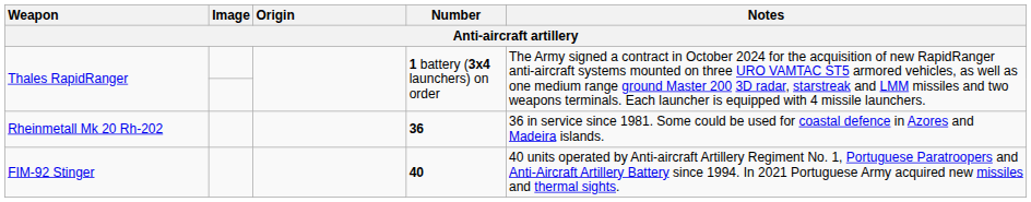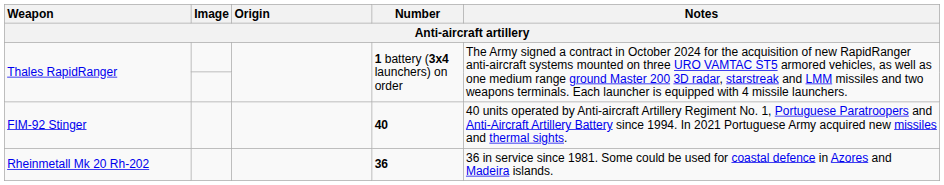 <table class="wikitable">
 <tr>
 <th style="text-align:left; width:20%;">Weapon</th>
 <th>Image</th>
 <th style="text-align:left; width:15%;">Origin</th>
 <th>Number</th>
 <th>Notes</th>
 </tr>
 <tr>
 <th colspan="5">Anti-aircraft artillery</th>
 </tr>
 <tr>
 <td rowspan="2"><a href='#'>Thales Rapid</a><a href='#'>Ranger</a></td>
 <td></td>
 <td rowspan="2"></td>
 <td rowspan="2"><strong>1</strong> battery (<strong>3x4</strong> launchers) on order</td>
 <td rowspan="2">The Army signed a contract in October 2024 for the acquisition of new RapidRanger anti-aircraft systems mounted on three <a href='#'>URO VAMTAC ST5</a> armored vehicles, as well as one medium range <a href='#'>ground Master 200</a> <a href='#'>3D radar</a>, <a href='#'>starstreak</a> and <a href='#'>LMM</a> missiles and two weapons terminals. Each launcher is equipped with 4 missile launchers.</td>
 </tr>
 <tr>
 <td></td>
 </tr>
 <tr>
+<td><a href='#'>FIM-92 Stinger</a></td>
+<td></td>
+<td></td>
+<td><strong>40</strong></td>
+<td>40 units operated by Anti-aircraft Artillery Regiment No. 1, <a href='#'>Portuguese Paratroopers</a> and <a href='#'>Anti-Aircraft Artillery Battery</a> since 1994. In 2021 Portuguese Army acquired new <a href='#'>missiles</a> and <a href='#'>thermal sights</a>.</td>
+</tr>
+<tr>
 <td><a href='#'>Rheinmetall Mk 20 Rh-202</a></td>
 <td></td>
 <td></td>
 <td><strong>36</strong></td>
 <td>36 in service since 1981. Some could be used for <a href='#'>coastal defence</a> in <a href='#'>Azores</a> and <a href='#'>Madeira</a> islands.</td>
 </tr>
-<tr>
-<td><a href='#'>FIM-92 Stinger</a></td>
-<td></td>
-<td></td>
-<td><strong>40</strong></td>
-<td>40 units operated by Anti-aircraft Artillery Regiment No. 1, <a href='#'>Portuguese Paratroopers</a> and <a href='#'>Anti-Aircraft Artillery Battery</a> since 1994. In 2021 Portuguese Army acquired new <a href='#'>missiles</a> and <a href='#'>thermal sights</a>.</td>
-</tr>
 </table>
